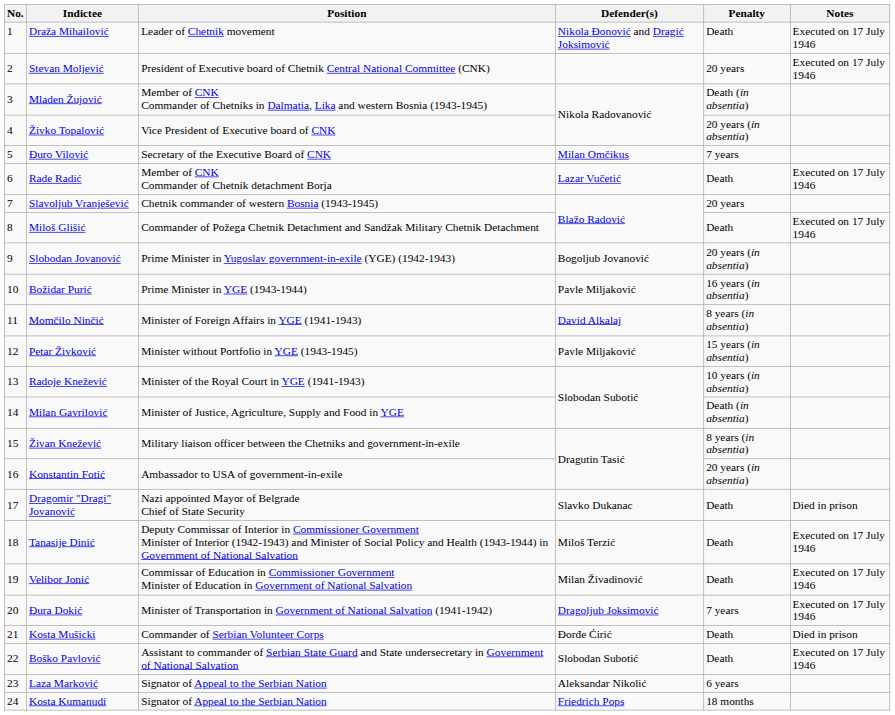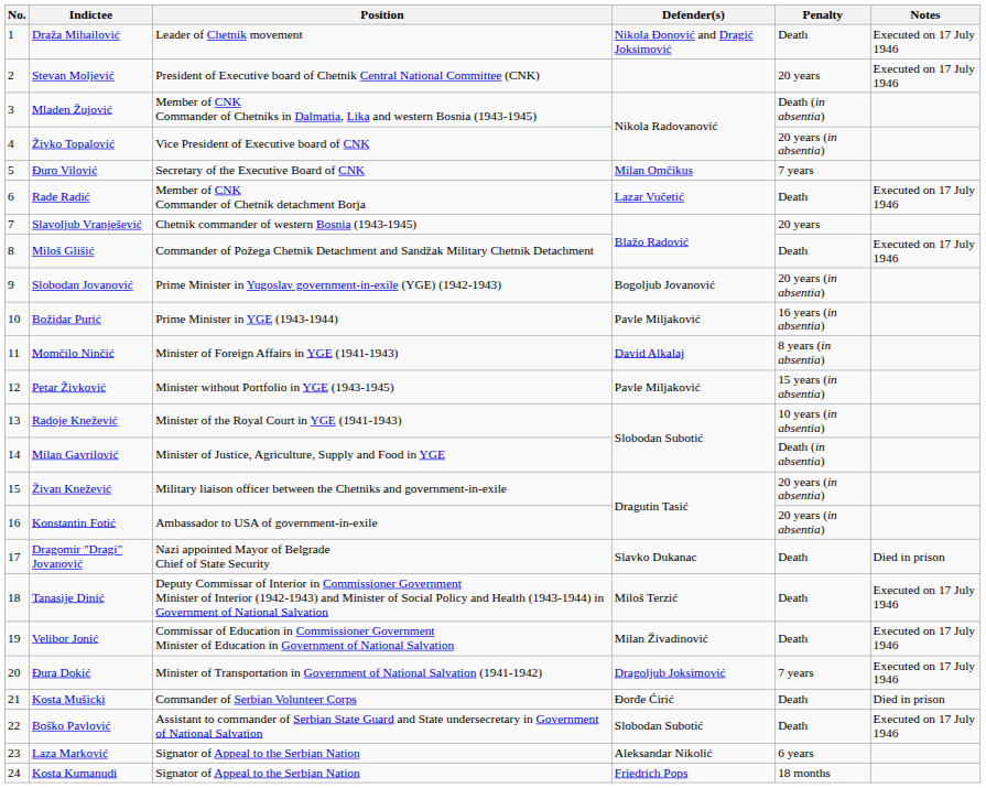 <table class="wikitable sortable">
 <tr>
 <th>No.</th>
 <th>Indictee</th>
 <th>Position</th>
 <th>Defender(s)</th>
 <th>Penalty</th>
 <th>Notes</th>
 </tr>
 <tr valign="top">
 <td>1</td>
 <td><a href='#'>Draža Mihailović</a></td>
 <td>Leader of <a href='#'>Chetnik</a> movement</td>
 <td><a href='#'>Nikola Đonović</a> and <a href='#'>Dragić Joksimović</a></td>
 <td>Death</td>
 <td>Executed on 17 July 1946</td>
 </tr>
 <tr>
 <td>2</td>
 <td><a href='#'>Stevan Moljević</a></td>
 <td>President of Executive board of Chetnik <a href='#'>Central National Committee</a> (CNK)</td>
 <td></td>
 <td>20 years</td>
 <td>Executed on 17 July 1946</td>
 </tr>
 <tr>
 <td>3</td>
 <td><a href='#'>Mladen Žujović</a></td>
 <td>Member of <a href='#'>CNK</a><br>Commander of Chetniks in <a href='#'>Dalmatia</a>, <a href='#'>Lika</a> and western Bosnia (1943-1945)</td>
 <td rowspan=2>Nikola Radovanović</td>
 <td>Death (<em>in absentia</em>)</td>
 <td></td>
 </tr>
 <tr>
 <td>4</td>
 <td><a href='#'>Živko Topalović</a></td>
 <td>Vice President of Executive board of <a href='#'>CNK</a></td>
 <td>20 years (<em>in absentia</em>)</td>
 <td></td>
 </tr>
 <tr>
 <td>5</td>
 <td><a href='#'>Đuro Vilović</a></td>
 <td>Secretary of the Executive Board of <a href='#'>CNK</a></td>
 <td><a href='#'>Milan Omčikus</a></td>
 <td>7 years</td>
 <td></td>
 </tr>
 <tr>
 <td>6</td>
 <td><a href='#'>Rade Radić</a></td>
 <td>Member of <a href='#'>CNK</a><br>Commander of Chetnik detachment Borja</td>
 <td><a href='#'>Lazar Vučetić</a></td>
 <td>Death</td>
 <td>Executed on 17 July 1946</td>
 </tr>
 <tr>
 <td>7</td>
 <td><a href='#'>Slavoljub Vranješević</a></td>
 <td>Chetnik commander of western <a href='#'>Bosnia</a> (1943-1945)</td>
 <td rowspan=2><a href='#'>Blažo Radović</a></td>
 <td>20 years</td>
 <td></td>
 </tr>
 <tr>
 <td>8</td>
 <td><a href='#'>Miloš Glišić</a></td>
 <td>Commander of Požega Chetnik Detachment and Sandžak Military Chetnik Detachment</td>
 <td>Death</td>
 <td>Executed on 17 July 1946</td>
 </tr>
 <tr>
 <td>9</td>
 <td><a href='#'>Slobodan Jovanović</a></td>
 <td>Prime Minister in <a href='#'>Yugoslav government-in-exile</a> (YGE) (1942-1943)</td>
 <td>Bogoljub Jovanović</td>
 <td>20 years (<em>in absentia</em>)</td>
 <td></td>
 </tr>
 <tr>
 <td>10</td>
 <td><a href='#'>Božidar Purić</a></td>
 <td>Prime Minister in <a href='#'>YGE</a> (1943-1944)</td>
 <td>Pavle Miljaković</td>
 <td>16 years (<em>in absentia</em>)</td>
 <td></td>
 </tr>
 <tr>
 <td>11</td>
 <td><a href='#'>Momčilo Ninčić</a></td>
 <td>Minister of Foreign Affairs in <a href='#'>YGE</a> (1941-1943)</td>
 <td><a href='#'>David Alkalaj</a></td>
 <td>8 years (<em>in absentia</em>)</td>
 <td></td>
 </tr>
 <tr>
 <td>12</td>
 <td><a href='#'>Petar Živković</a></td>
 <td>Minister without Portfolio in <a href='#'>YGE</a> (1943-1945)</td>
 <td>Pavle Miljaković</td>
 <td>15 years (<em>in absentia</em>)</td>
 <td></td>
 </tr>
 <tr>
 <td>13</td>
 <td><a href='#'>Radoje Knežević</a></td>
 <td>Minister of the Royal Court in <a href='#'>YGE</a> (1941-1943)</td>
 <td rowspan=2>Slobodan Subotić</td>
 <td>10 years (<em>in absentia</em>)</td>
 <td></td>
 </tr>
 <tr>
 <td>14</td>
 <td><a href='#'>Milan Gavrilović</a></td>
 <td>Minister of Justice, Agriculture, Supply and Food in <a href='#'>YGE</a></td>
 <td>Death (<em>in absentia</em>)</td>
 <td></td>
 </tr>
 <tr>
 <td>15</td>
 <td><a href='#'>Živan Knežević</a></td>
 <td>Military liaison officer between the Chetniks and government-in-exile</td>
 <td rowspan=2>Dragutin Tasić</td>
-<td>8 years (<em>in absentia</em>)</td>
+<td>20 years (<em>in absentia</em>)</td>
 <td></td>
 </tr>
 <tr>
 <td>16</td>
 <td><a href='#'>Konstantin Fotić</a></td>
 <td>Ambassador to USA of government-in-exile</td>
 <td>20 years (<em>in absentia</em>)</td>
 <td></td>
 </tr>
 <tr>
 <td>17</td>
 <td><a href='#'>Dragomir "Dragi" Jovanović</a></td>
 <td>Nazi appointed Mayor of Belgrade<br>Chief of State Security</td>
 <td>Slavko Dukanac</td>
 <td>Death</td>
 <td>Died in prison</td>
 </tr>
 <tr>
 <td>18</td>
 <td><a href='#'>Tanasije Dinić</a></td>
 <td>Deputy Commissar of Interior in <a href='#'>Commissioner Government</a><br>Minister of Interior (1942-1943) and Minister of  Social Policy and Health (1943-1944) in <a href='#'>Government of National Salvation</a></td>
 <td>Miloš Terzić</td>
 <td>Death</td>
 <td>Executed on 17 July 1946</td>
 </tr>
 <tr>
 <td>19</td>
 <td><a href='#'>Velibor Jonić</a></td>
 <td>Commissar of Education in <a href='#'>Commissioner Government</a><br>Minister of Education in <a href='#'>Government of National Salvation</a></td>
 <td>Milan Živadinović</td>
 <td>Death</td>
 <td>Executed on 17 July 1946</td>
 </tr>
 <tr>
 <td>20</td>
 <td><a href='#'>Đura Dokić</a></td>
 <td>Minister of Transportation in <a href='#'>Government of National Salvation</a> (1941-1942)</td>
 <td><a href='#'>Dragoljub Joksimović</a></td>
 <td>7 years</td>
 <td>Executed on 17 July 1946</td>
 </tr>
 <tr>
 <td>21</td>
 <td><a href='#'>Kosta Mušicki</a></td>
 <td>Commander of <a href='#'>Serbian Volunteer Corps</a></td>
 <td>Đorđe Ćirić</td>
 <td>Death</td>
 <td>Died in prison</td>
 </tr>
 <tr>
 <td>22</td>
 <td><a href='#'>Boško Pavlović</a></td>
 <td>Assistant to commander of <a href='#'>Serbian State Guard</a> and State undersecretary in <a href='#'>Government of National Salvation</a></td>
 <td>Slobodan Subotić</td>
 <td>Death</td>
 <td>Executed on 17 July 1946</td>
 </tr>
 <tr>
 <td>23</td>
 <td><a href='#'>Laza Marković</a></td>
 <td>Signator of <a href='#'>Appeal to the Serbian Nation</a></td>
 <td>Aleksandar Nikolić</td>
 <td>6 years</td>
 <td></td>
 </tr>
 <tr>
 <td>24</td>
 <td><a href='#'>Kosta Kumanudi</a></td>
 <td>Signator of <a href='#'>Appeal to the Serbian Nation</a></td>
 <td><a href='#'>Friedrich Pops</a></td>
 <td>18 months</td>
 <td></td>
 </tr>
 </table>
